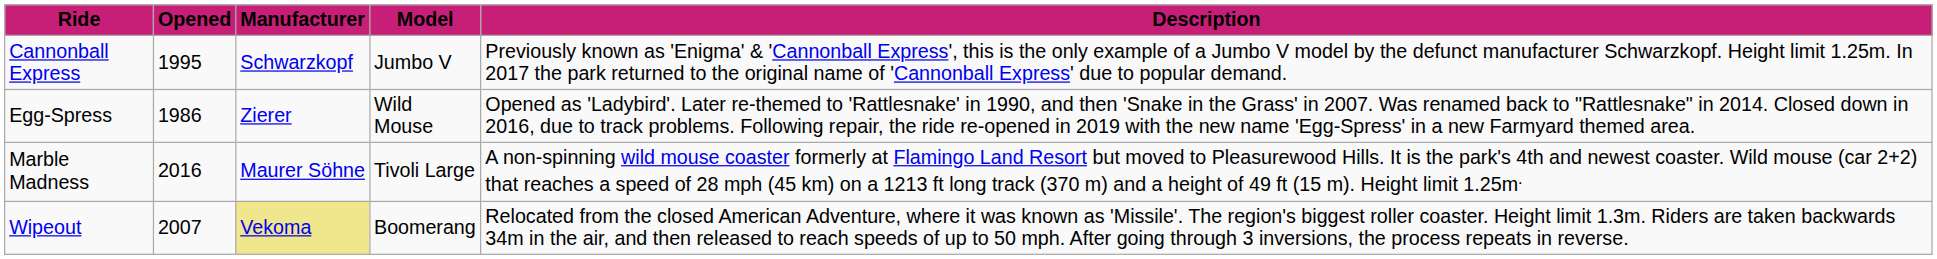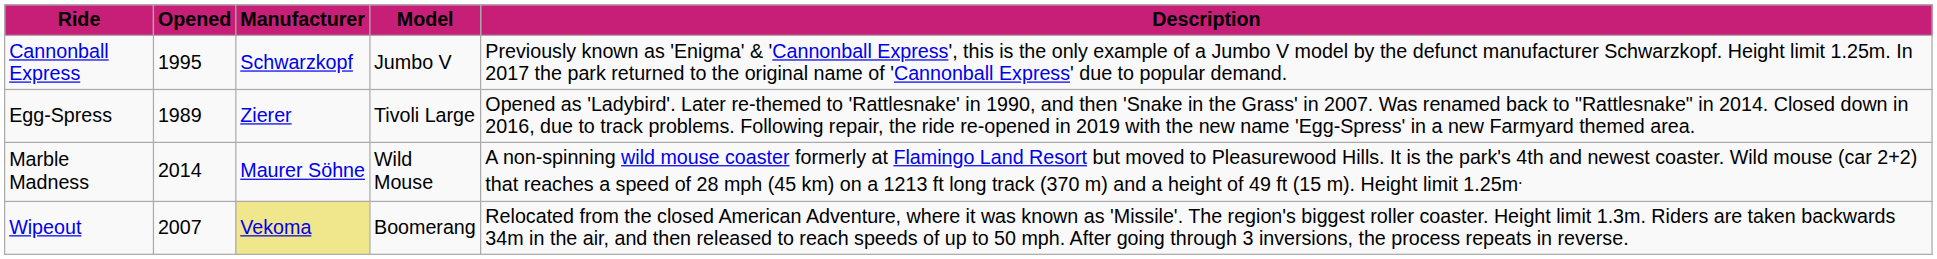 <table class="wikitable sortable">
 <tr>
 <th style="background-color: #c71f77;">Ride</th>
 <th style="background-color: #c71f77;">Opened</th>
 <th style="background-color: #c71f77;">Manufacturer</th>
 <th style="background-color: #c71f77;">Model</th>
 <th style="background-color: #c71f77;">Description</th>
 </tr>
 <tr>
 <td><a href='#'>Cannonball Express</a></td>
 <td>1995</td>
 <td><a href='#'>Schwarzkopf</a></td>
 <td>Jumbo V</td>
 <td>Previously known as 'Enigma' & '<a href='#'>Cannonball Express</a>', this is the only example of a Jumbo V model by the defunct manufacturer Schwarzkopf. Height limit 1.25m. In 2017 the park returned to the original name of '<a href='#'>Cannonball Express</a>' due to popular demand.</td>
 </tr>
 <tr>
 <td>Egg-Spress</td>
-<td>1986</td>
+<td>1989</td>
 <td><a href='#'>Zierer</a></td>
-<td>Wild Mouse</td>
+<td>Tivoli Large</td>
 <td>Opened as 'Ladybird'. Later re-themed to 'Rattlesnake' in 1990, and then 'Snake in the Grass' in 2007. Was renamed back to "Rattlesnake" in 2014. Closed down in 2016, due to track problems. Following repair, the ride re-opened in 2019 with the new name 'Egg-Spress' in a new Farmyard themed area.</td>
 </tr>
 <tr>
 <td>Marble Madness</td>
-<td>2016</td>
+<td>2014</td>
 <td><a href='#'>Maurer Söhne</a></td>
-<td>Tivoli Large</td>
+<td>Wild Mouse</td>
 <td>A non-spinning <a href='#'>wild mouse coaster</a> formerly at <a href='#'>Flamingo Land Resort</a> but moved to Pleasurewood Hills. It is the park's 4th and newest coaster. Wild mouse (car 2+2) that reaches a speed of 28 mph (45 km) on a 1213 ft long track (370 m) and a height of 49 ft (15 m). Height limit 1.25m<sup>.</sup></td>
 </tr>
 <tr>
 <td><a href='#'>Wipeout</a></td>
 <td>2007</td>
 <td style="background: khaki;"><a href='#'>Vekoma</a></td>
 <td>Boomerang</td>
 <td>Relocated from the closed American Adventure, where it was known as 'Missile'. The region's biggest roller coaster. Height limit 1.3m. Riders are taken backwards 34m in the air, and then released to reach speeds of up to 50 mph. After going through 3 inversions, the process repeats in reverse.</td>
 </tr>
 </table>
